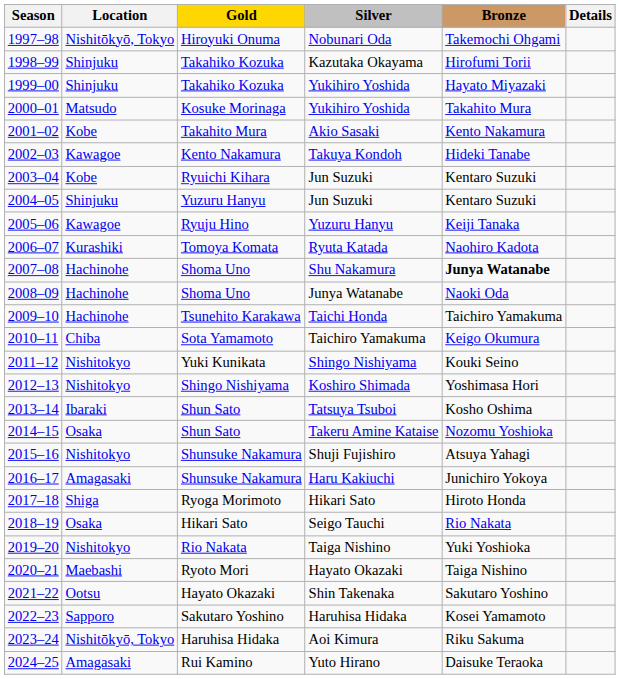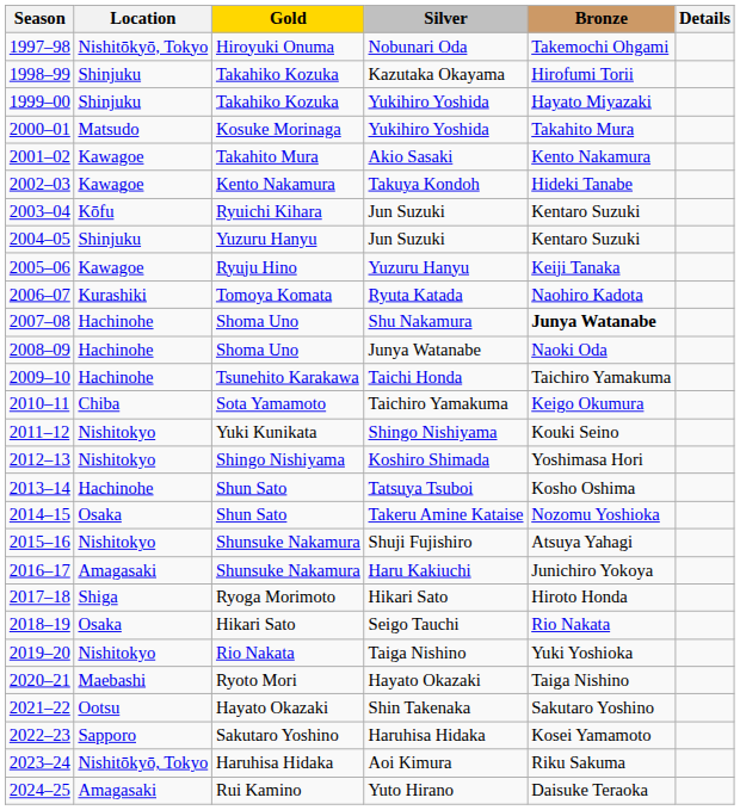 <table class="wikitable">
 <tr>
 <th>Season</th>
 <th>Location</th>
 <td align=center bgcolor=gold><strong>Gold</strong></td>
 <td align=center bgcolor=silver><strong>Silver</strong></td>
 <td align=center bgcolor=cc9966><strong>Bronze</strong></td>
 <th>Details</th>
 </tr>
 <tr>
 <td><a href='#'>1997–98</a></td>
 <td><a href='#'>Nishitōkyō, Tokyo</a></td>
 <td><a href='#'>Hiroyuki Onuma</a></td>
 <td><a href='#'>Nobunari Oda</a></td>
 <td><a href='#'>Takemochi Ohgami</a></td>
 <td></td>
 </tr>
 <tr>
 <td><a href='#'>1998–99</a></td>
 <td><a href='#'>Shinjuku</a></td>
 <td><a href='#'>Takahiko Kozuka</a></td>
 <td>Kazutaka Okayama</td>
 <td><a href='#'>Hirofumi Torii</a></td>
 <td></td>
 </tr>
 <tr>
 <td><a href='#'>1999–00</a></td>
 <td><a href='#'>Shinjuku</a></td>
 <td><a href='#'>Takahiko Kozuka</a></td>
 <td><a href='#'>Yukihiro Yoshida</a></td>
 <td><a href='#'>Hayato Miyazaki</a></td>
 <td></td>
 </tr>
 <tr>
 <td><a href='#'>2000–01</a></td>
 <td><a href='#'>Matsudo</a></td>
 <td><a href='#'>Kosuke Morinaga</a></td>
 <td><a href='#'>Yukihiro Yoshida</a></td>
 <td><a href='#'>Takahito Mura</a></td>
 <td></td>
 </tr>
 <tr>
 <td><a href='#'>2001–02</a></td>
-<td><a href='#'>Kobe</a></td>
+<td><a href='#'>Kawagoe</a></td>
 <td><a href='#'>Takahito Mura</a></td>
 <td><a href='#'>Akio Sasaki</a></td>
 <td><a href='#'>Kento Nakamura</a></td>
 <td></td>
 </tr>
 <tr>
 <td><a href='#'>2002–03</a></td>
 <td><a href='#'>Kawagoe</a></td>
 <td><a href='#'>Kento Nakamura</a></td>
 <td><a href='#'>Takuya Kondoh</a></td>
 <td><a href='#'>Hideki Tanabe</a></td>
 <td></td>
 </tr>
 <tr>
 <td><a href='#'>2003–04</a></td>
-<td><a href='#'>Kobe</a></td>
+<td><a href='#'>Kōfu</a></td>
 <td><a href='#'>Ryuichi Kihara</a></td>
 <td>Jun Suzuki</td>
 <td>Kentaro Suzuki</td>
 <td></td>
 </tr>
 <tr>
 <td><a href='#'>2004–05</a></td>
 <td><a href='#'>Shinjuku</a></td>
 <td><a href='#'>Yuzuru Hanyu</a></td>
 <td>Jun Suzuki</td>
 <td>Kentaro Suzuki</td>
 <td></td>
 </tr>
 <tr>
 <td><a href='#'>2005–06</a></td>
 <td><a href='#'>Kawagoe</a></td>
 <td><a href='#'>Ryuju Hino</a></td>
 <td><a href='#'>Yuzuru Hanyu</a></td>
 <td><a href='#'>Keiji Tanaka</a></td>
 <td></td>
 </tr>
 <tr>
 <td><a href='#'>2006–07</a></td>
 <td><a href='#'>Kurashiki</a></td>
 <td><a href='#'>Tomoya Komata</a></td>
 <td><a href='#'>Ryuta Katada</a></td>
 <td><a href='#'>Naohiro Kadota</a></td>
 <td></td>
 </tr>
 <tr>
 <td><a href='#'>2007–08</a></td>
 <td><a href='#'>Hachinohe</a></td>
 <td><a href='#'>Shoma Uno</a></td>
 <td><a href='#'>Shu Nakamura</a></td>
 <td><strong>Junya Watanabe</strong></td>
 <td></td>
 </tr>
 <tr>
 <td><a href='#'>2008–09</a></td>
 <td><a href='#'>Hachinohe</a></td>
 <td><a href='#'>Shoma Uno</a></td>
 <td>Junya Watanabe</td>
 <td><a href='#'>Naoki Oda</a></td>
 <td></td>
 </tr>
 <tr>
 <td><a href='#'>2009–10</a></td>
 <td><a href='#'>Hachinohe</a></td>
 <td><a href='#'>Tsunehito Karakawa</a></td>
 <td><a href='#'>Taichi Honda</a></td>
 <td>Taichiro Yamakuma</td>
 <td></td>
 </tr>
 <tr>
 <td><a href='#'>2010–11</a></td>
 <td><a href='#'>Chiba</a></td>
 <td><a href='#'>Sota Yamamoto</a></td>
 <td>Taichiro Yamakuma</td>
 <td><a href='#'>Keigo Okumura</a></td>
 <td></td>
 </tr>
 <tr>
 <td><a href='#'>2011–12</a></td>
 <td><a href='#'>Nishitokyo</a></td>
 <td>Yuki Kunikata</td>
 <td><a href='#'>Shingo Nishiyama</a></td>
 <td>Kouki Seino</td>
 <td></td>
 </tr>
 <tr>
 <td><a href='#'>2012–13</a></td>
 <td><a href='#'>Nishitokyo</a></td>
 <td><a href='#'>Shingo Nishiyama</a></td>
 <td><a href='#'>Koshiro Shimada</a></td>
 <td>Yoshimasa Hori</td>
 <td></td>
 </tr>
 <tr>
 <td><a href='#'>2013–14</a></td>
-<td><a href='#'>Ibaraki</a></td>
+<td><a href='#'>Hachinohe</a></td>
 <td><a href='#'>Shun Sato</a></td>
 <td><a href='#'>Tatsuya Tsuboi</a></td>
 <td>Kosho Oshima</td>
 <td></td>
 </tr>
 <tr>
 <td><a href='#'>2014–15</a></td>
 <td><a href='#'>Osaka</a></td>
 <td><a href='#'>Shun Sato</a></td>
 <td><a href='#'>Takeru Amine Kataise</a></td>
 <td><a href='#'>Nozomu Yoshioka</a></td>
 <td></td>
 </tr>
 <tr>
 <td><a href='#'>2015–16</a></td>
 <td><a href='#'>Nishitokyo</a></td>
 <td><a href='#'>Shunsuke Nakamura</a></td>
 <td>Shuji Fujishiro</td>
 <td>Atsuya Yahagi</td>
 <td></td>
 </tr>
 <tr>
 <td><a href='#'>2016–17</a></td>
 <td><a href='#'>Amagasaki</a></td>
 <td><a href='#'>Shunsuke Nakamura</a></td>
 <td><a href='#'>Haru Kakiuchi</a></td>
 <td>Junichiro Yokoya</td>
 <td></td>
 </tr>
 <tr>
 <td><a href='#'>2017–18</a></td>
 <td><a href='#'>Shiga</a></td>
 <td>Ryoga Morimoto</td>
 <td>Hikari Sato</td>
 <td>Hiroto Honda</td>
 <td></td>
 </tr>
 <tr>
 <td><a href='#'>2018–19</a></td>
 <td><a href='#'>Osaka</a></td>
 <td>Hikari Sato</td>
 <td>Seigo Tauchi</td>
 <td><a href='#'>Rio Nakata</a></td>
 <td></td>
 </tr>
 <tr>
 <td><a href='#'>2019–20</a></td>
 <td><a href='#'>Nishitokyo</a></td>
 <td><a href='#'>Rio Nakata</a></td>
 <td>Taiga Nishino</td>
 <td>Yuki Yoshioka</td>
 <td></td>
 </tr>
 <tr>
 <td><a href='#'>2020–21</a></td>
 <td><a href='#'>Maebashi</a></td>
 <td>Ryoto Mori</td>
 <td>Hayato Okazaki</td>
 <td>Taiga Nishino</td>
 <td></td>
 </tr>
 <tr>
 <td><a href='#'>2021–22</a></td>
 <td><a href='#'>Ootsu</a></td>
 <td>Hayato Okazaki</td>
 <td>Shin Takenaka</td>
 <td>Sakutaro Yoshino</td>
 <td></td>
 </tr>
 <tr>
 <td><a href='#'>2022–23</a></td>
 <td><a href='#'>Sapporo</a></td>
 <td>Sakutaro Yoshino</td>
 <td>Haruhisa Hidaka</td>
 <td>Kosei Yamamoto</td>
 <td></td>
 </tr>
 <tr>
 <td><a href='#'>2023–24</a></td>
 <td><a href='#'>Nishitōkyō, Tokyo</a></td>
 <td>Haruhisa Hidaka</td>
 <td>Aoi Kimura</td>
 <td>Riku Sakuma</td>
 <td></td>
 </tr>
 <tr>
 <td><a href='#'>2024–25</a></td>
 <td><a href='#'>Amagasaki</a></td>
 <td>Rui Kamino</td>
 <td>Yuto Hirano</td>
 <td>Daisuke Teraoka</td>
 <td></td>
 </tr>
 </table>
